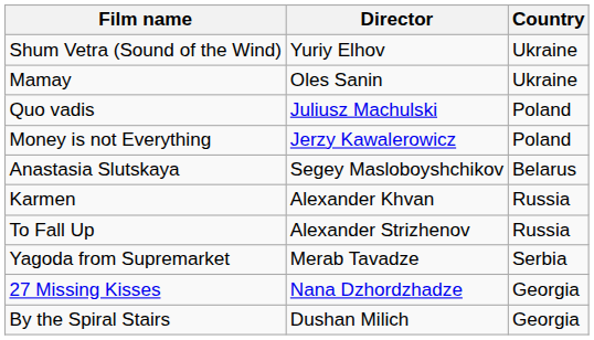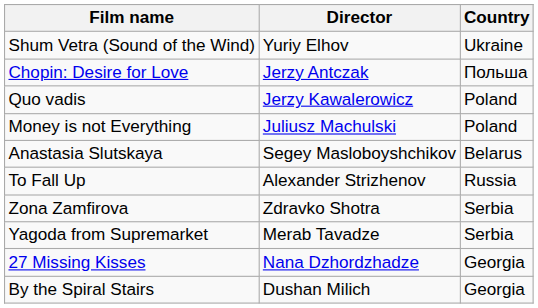 <table class="wikitable">
 <tr>
 <th>Film name</th>
 <th>Director</th>
 <th>Country</th>
 </tr>
 <tr>
 <td>Shum Vetra (Sound of the Wind)</td>
 <td>Yuriy Elhov</td>
 <td>Ukraine</td>
 </tr>
 <tr>
-<td>Mamay</td>
-<td>Oles Sanin</td>
-<td>Ukraine</td>
+<td><a href='#'>Chopin: Desire for Love</a></td>
+<td><a href='#'>Jerzy Antczak</a></td>
+<td>Польша</td>
 </tr>
 <tr>
 <td>Quo vadis</td>
-<td><a href='#'>Juliusz Machulski</a></td>
+<td><a href='#'>Jerzy Kawalerowicz</a></td>
 <td>Poland</td>
 </tr>
 <tr>
 <td>Money is not Everything</td>
-<td><a href='#'>Jerzy Kawalerowicz</a></td>
+<td><a href='#'>Juliusz Machulski</a></td>
 <td>Poland</td>
 </tr>
 <tr>
 <td>Anastasia Slutskaya</td>
 <td>Segey Masloboyshchikov</td>
 <td>Belarus</td>
 </tr>
 <tr>
-<td>Karmen</td>
-<td>Alexander Khvan</td>
+<td>To Fall Up</td>
+<td>Alexander Strizhenov</td>
 <td>Russia</td>
 </tr>
 <tr>
-<td>To Fall Up</td>
-<td>Alexander Strizhenov</td>
-<td>Russia</td>
+<td>Zona Zamfirova</td>
+<td>Zdravko Shotra</td>
+<td>Serbia</td>
 </tr>
 <tr>
 <td>Yagoda from Supremarket</td>
 <td>Merab Tavadze</td>
 <td>Serbia</td>
 </tr>
 <tr>
 <td><a href='#'>27 Missing Kisses</a></td>
 <td><a href='#'>Nana Dzhordzhadze</a></td>
 <td>Georgia</td>
 </tr>
 <tr>
 <td>By the Spiral Stairs</td>
 <td>Dushan Milich</td>
 <td>Georgia</td>
 </tr>
 </table>
